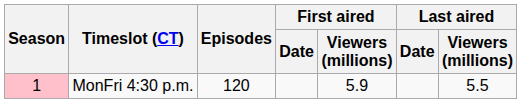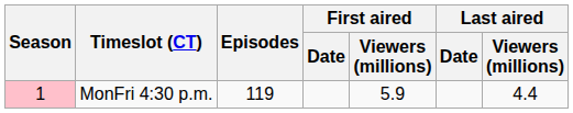 <table class="wikitable" style="text-align: center">
 <tr>
 <th scope="col" rowspan="2">Season</th>
 <th scope="col" rowspan="2">Timeslot (<a href='#'>CT</a>)</th>
 <th scope="col" rowspan="2">Episodes</th>
 <th scope="col" colspan="2">First aired</th>
 <th scope="col" colspan="2">Last aired</th>
 </tr>
 <tr>
 <th scope="col">Date</th>
 <th scope="col">Viewers<br>(millions)</th>
 <th scope="col">Date</th>
 <th scope="col">Viewers<br>(millions)</th>
 </tr>
 <tr>
 <td rowspan="1" style="background: pink;">1</td>
 <td rowspan="1">MonFri 4:30 p.m.</td>
-<td>120</td>
+<td>119</td>
 <td></td>
 <td>5.9</td>
 <td></td>
-<td>5.5</td>
+<td>4.4</td>
 </tr>
 <tr>
 </tr>
 </table>
